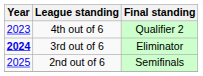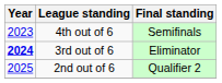 <table class="wikitable" style="text-align:center;">
 <tr>
 <th>Year</th>
 <th>League standing</th>
 <th>Final standing</th>
 </tr>
 <tr>
 <td><a href='#'>2023</a></td>
 <td>4th out of 6</td>
-<td style="background:#cfc ;">Qualifier 2</td>
+<td style="background:#cfc ;">Semifinals</td>
 </tr>
 <tr>
 <td><strong><a href='#'>2024</a></strong></td>
 <td>3rd out of 6</td>
 <td style="background:#cfc ;">Eliminator</td>
 </tr>
 <tr>
 <td><a href='#'>2025</a></td>
 <td>2nd out of 6</td>
-<td style="background:#cfc ;">Semifinals</td>
+<td style="background:#cfc ;">Qualifier 2</td>
 </tr>
 <tr>
 </tr>
 </table>
